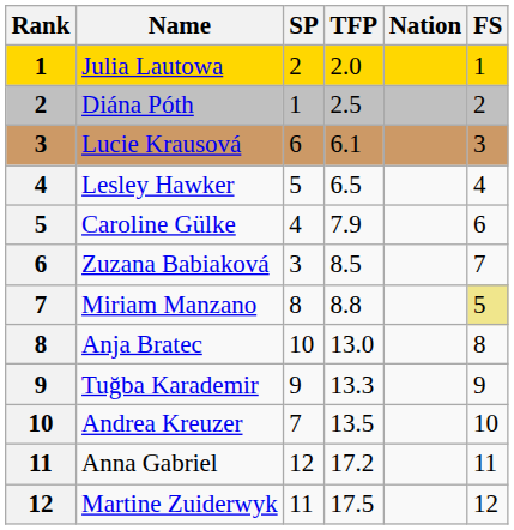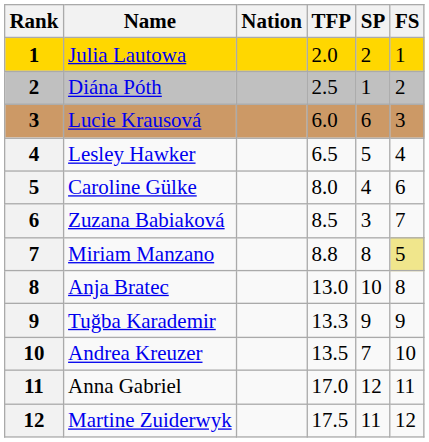 <table class="wikitable">
 <tr>
 <th>Rank</th>
 <th>Name</th>
+<th>Nation</th>
+<th>TFP</th>
 <th>SP</th>
-<th>TFP</th>
-<th>Nation</th>
 <th>FS</th>
 </tr>
 <tr bgcolor="gold">
 <td align="center"><strong>1</strong></td>
 <td><a href='#'>Julia Lautowa</a></td>
+<td></td>
+<td>2.0</td>
 <td>2</td>
-<td>2.0</td>
-<td></td>
 <td>1</td>
 </tr>
 <tr bgcolor="silver">
 <td align="center"><strong>2</strong></td>
 <td><a href='#'>Diána Póth</a></td>
+<td></td>
+<td>2.5</td>
 <td>1</td>
-<td>2.5</td>
-<td></td>
 <td>2</td>
 </tr>
 <tr bgcolor="cc9966">
 <td align="center"><strong>3</strong></td>
 <td><a href='#'>Lucie Krausová</a></td>
+<td></td>
+<td>6.0</td>
 <td>6</td>
-<td>6.1</td>
-<td></td>
 <td>3</td>
 </tr>
 <tr>
 <th>4</th>
 <td><a href='#'>Lesley Hawker</a></td>
+<td></td>
+<td>6.5</td>
 <td>5</td>
-<td>6.5</td>
-<td></td>
 <td>4</td>
 </tr>
 <tr>
 <th>5</th>
 <td><a href='#'>Caroline Gülke</a></td>
+<td></td>
+<td>8.0</td>
 <td>4</td>
-<td>7.9</td>
-<td></td>
 <td>6</td>
 </tr>
 <tr>
 <th>6</th>
 <td><a href='#'>Zuzana Babiaková</a></td>
+<td></td>
+<td>8.5</td>
 <td>3</td>
-<td>8.5</td>
-<td></td>
 <td>7</td>
 </tr>
 <tr>
 <th>7</th>
 <td><a href='#'>Miriam Manzano</a></td>
+<td></td>
+<td>8.8</td>
 <td>8</td>
-<td>8.8</td>
-<td></td>
 <td style="background: khaki;">5</td>
 </tr>
 <tr>
 <th>8</th>
 <td><a href='#'>Anja Bratec</a></td>
+<td></td>
+<td>13.0</td>
 <td>10</td>
-<td>13.0</td>
-<td></td>
 <td>8</td>
 </tr>
 <tr>
 <th>9</th>
 <td><a href='#'>Tuğba Karademir</a></td>
+<td></td>
+<td>13.3</td>
 <td>9</td>
-<td>13.3</td>
-<td></td>
 <td>9</td>
 </tr>
 <tr>
 <th>10</th>
 <td><a href='#'>Andrea Kreuzer</a></td>
+<td></td>
+<td>13.5</td>
 <td>7</td>
-<td>13.5</td>
-<td></td>
 <td>10</td>
 </tr>
 <tr>
 <th>11</th>
 <td>Anna Gabriel</td>
+<td></td>
+<td>17.0</td>
 <td>12</td>
-<td>17.2</td>
-<td></td>
 <td>11</td>
 </tr>
 <tr>
 <th>12</th>
 <td><a href='#'>Martine Zuiderwyk</a></td>
+<td></td>
+<td>17.5</td>
 <td>11</td>
-<td>17.5</td>
-<td></td>
 <td>12</td>
 </tr>
 </table>
